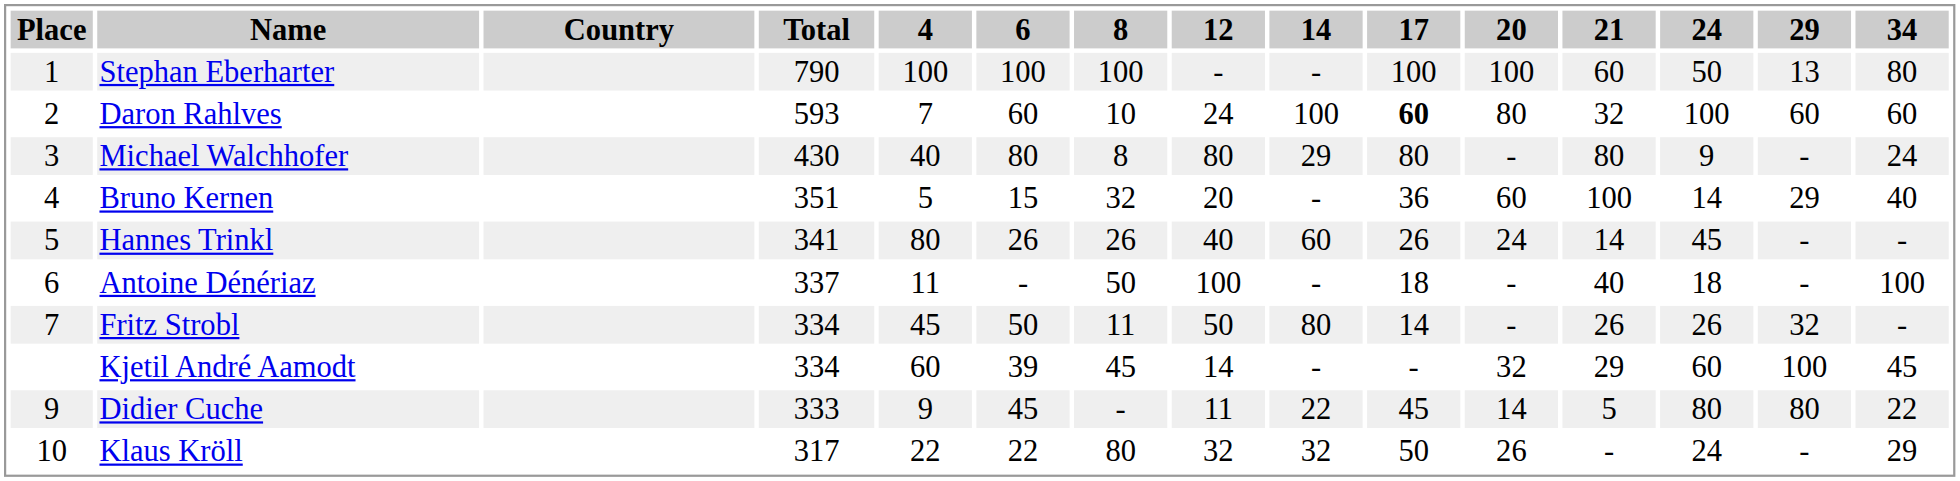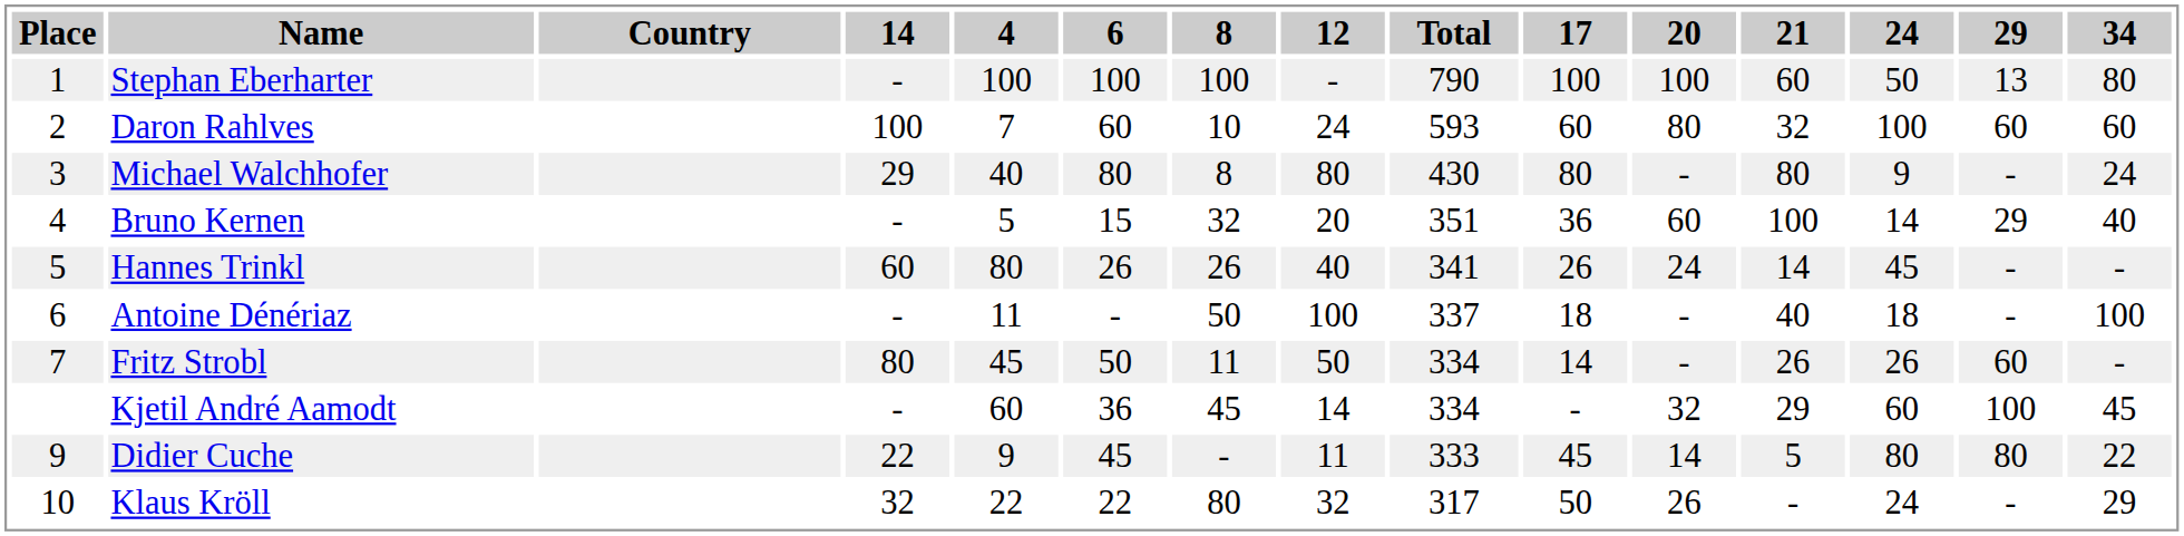 <table border="0" style="border: 1px solid #999; background-color:#FFFFFF; text-align:center; font-size:86%; line-height:15px;">
 <tr align="center" bgcolor="#CCCCCC">
 <th width=35>Place</th>
 <th width=170>Name</th>
 <th width=120>Country</th>
-<th width=50>Total</th>
+<th width=40>14</th>
 <th width=40>4</th>
 <th width=40>6</th>
 <th width=40>8</th>
 <th width=40>12</th>
-<th width=40>14</th>
+<th width=50>Total</th>
 <th width=40>17</th>
 <th width=40>20</th>
 <th width=40>21</th>
 <th width=40>24</th>
 <th width=40>29</th>
 <th width=40>34</th>
 </tr>
 <tr bgcolor="#EFEFEF">
 <td>1</td>
 <td align="left"><a href='#'>Stephan Eberharter</a></td>
 <td align="left"></td>
-<td>790</td>
+<td>-</td>
 <td>100</td>
 <td>100</td>
 <td>100</td>
 <td>-</td>
-<td>-</td>
+<td>790</td>
 <td>100</td>
 <td>100</td>
 <td>60</td>
 <td>50</td>
 <td>13</td>
 <td>80</td>
 </tr>
 <tr>
 <td>2</td>
 <td align="left"><a href='#'>Daron Rahlves</a></td>
 <td align="left"></td>
-<td>593</td>
+<td>100</td>
 <td>7</td>
 <td>60</td>
 <td>10</td>
 <td>24</td>
-<td>100</td>
-<td><strong>60</strong></td>
+<td>593</td>
+<td>60</td>
 <td>80</td>
 <td>32</td>
 <td>100</td>
 <td>60</td>
 <td>60</td>
 </tr>
 <tr bgcolor="#EFEFEF">
 <td>3</td>
 <td align="left"><a href='#'>Michael Walchhofer</a></td>
 <td align="left"></td>
-<td>430</td>
+<td>29</td>
 <td>40</td>
 <td>80</td>
 <td>8</td>
 <td>80</td>
-<td>29</td>
+<td>430</td>
 <td>80</td>
 <td>-</td>
 <td>80</td>
 <td>9</td>
 <td>-</td>
 <td>24</td>
 </tr>
 <tr>
 <td>4</td>
 <td align="left"><a href='#'>Bruno Kernen</a></td>
 <td align="left"> </td>
-<td>351</td>
+<td>-</td>
 <td>5</td>
 <td>15</td>
 <td>32</td>
 <td>20</td>
-<td>-</td>
+<td>351</td>
 <td>36</td>
 <td>60</td>
 <td>100</td>
 <td>14</td>
 <td>29</td>
 <td>40</td>
 </tr>
 <tr bgcolor="#EFEFEF">
 <td>5</td>
 <td align="left"><a href='#'>Hannes Trinkl</a></td>
 <td align="left"></td>
-<td>341</td>
+<td>60</td>
 <td>80</td>
 <td>26</td>
 <td>26</td>
 <td>40</td>
-<td>60</td>
+<td>341</td>
 <td>26</td>
 <td>24</td>
 <td>14</td>
 <td>45</td>
 <td>-</td>
 <td>-</td>
 </tr>
 <tr>
 <td>6</td>
 <td align="left"><a href='#'>Antoine Dénériaz</a></td>
 <td align="left"></td>
-<td>337</td>
+<td>-</td>
 <td>11</td>
 <td>-</td>
 <td>50</td>
 <td>100</td>
-<td>-</td>
+<td>337</td>
 <td>18</td>
 <td>-</td>
 <td>40</td>
 <td>18</td>
 <td>-</td>
 <td>100</td>
 </tr>
 <tr bgcolor="#EFEFEF">
 <td>7</td>
 <td align="left"><a href='#'>Fritz Strobl</a></td>
 <td align="left"></td>
-<td>334</td>
+<td>80</td>
 <td>45</td>
 <td>50</td>
 <td>11</td>
 <td>50</td>
-<td>80</td>
+<td>334</td>
 <td>14</td>
 <td>-</td>
 <td>26</td>
 <td>26</td>
-<td>32</td>
+<td>60</td>
 <td>-</td>
 </tr>
 <tr>
 <td></td>
 <td align="left"><a href='#'>Kjetil André Aamodt</a></td>
 <td align="left"></td>
-<td>334</td>
+<td>-</td>
 <td>60</td>
-<td>39</td>
+<td>36</td>
 <td>45</td>
 <td>14</td>
-<td>-</td>
+<td>334</td>
 <td>-</td>
 <td>32</td>
 <td>29</td>
 <td>60</td>
 <td>100</td>
 <td>45</td>
 </tr>
 <tr bgcolor="#EFEFEF">
 <td>9</td>
 <td align="left"><a href='#'>Didier Cuche</a></td>
 <td align="left"> </td>
-<td>333</td>
+<td>22</td>
 <td>9</td>
 <td>45</td>
 <td>-</td>
 <td>11</td>
-<td>22</td>
+<td>333</td>
 <td>45</td>
 <td>14</td>
 <td>5</td>
 <td>80</td>
 <td>80</td>
 <td>22</td>
 </tr>
 <tr>
 <td>10</td>
 <td align="left"><a href='#'>Klaus Kröll</a></td>
 <td align="left"></td>
-<td>317</td>
+<td>32</td>
 <td>22</td>
 <td>22</td>
 <td>80</td>
 <td>32</td>
-<td>32</td>
+<td>317</td>
 <td>50</td>
 <td>26</td>
 <td>-</td>
 <td>24</td>
 <td>-</td>
 <td>29</td>
 </tr>
 </table>
